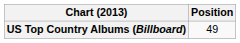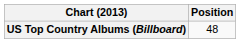 <table class="wikitable plainrowheaders" style="text-align:center">
 <tr>
 <th scope="col">Chart (2013)</th>
 <th scope="col">Position</th>
 </tr>
 <tr>
 <th scope="row">US Top Country Albums (<em>Billboard</em>)</th>
-<td>49</td>
+<td>48</td>
 </tr>
 </table>
